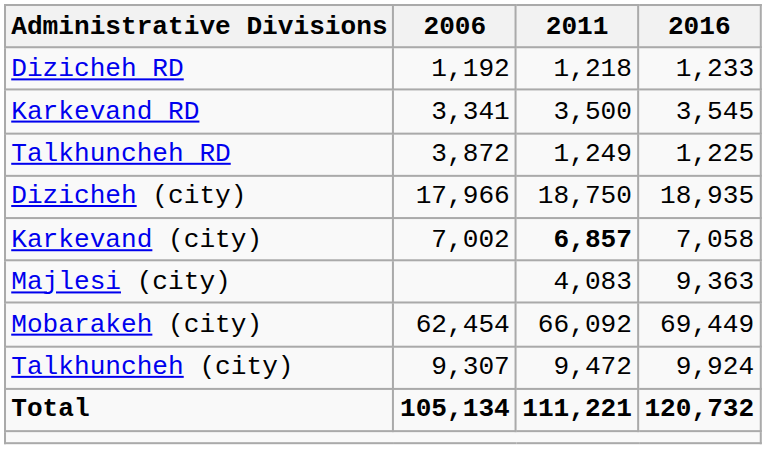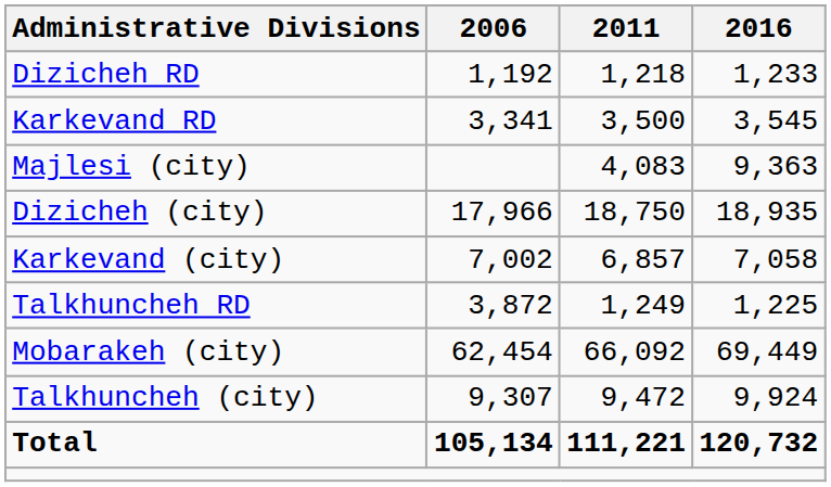 <table class="wikitable">
 <tr>
 <th>Administrative Divisions</th>
 <th>2006</th>
 <th>2011</th>
 <th>2016</th>
 </tr>
 <tr>
 <td><a href='#'>Dizicheh RD</a></td>
 <td style="text-align: right;">1,192</td>
 <td style="text-align: right;">1,218</td>
 <td style="text-align: right;">1,233</td>
 </tr>
 <tr>
 <td><a href='#'>Karkevand RD</a></td>
 <td style="text-align: right;">3,341</td>
 <td style="text-align: right;">3,500</td>
 <td style="text-align: right;">3,545</td>
 </tr>
 <tr>
-<td><a href='#'>Talkhuncheh RD</a></td>
-<td style="text-align: right;">3,872</td>
-<td style="text-align: right;">1,249</td>
-<td style="text-align: right;">1,225</td>
+<td><a href='#'>Majlesi</a> (city)</td>
+<td style="text-align: right;"></td>
+<td style="text-align: right;">4,083</td>
+<td style="text-align: right;">9,363</td>
 </tr>
 <tr>
 <td><a href='#'>Dizicheh</a> (city)</td>
 <td style="text-align: right;">17,966</td>
 <td style="text-align: right;">18,750</td>
 <td style="text-align: right;">18,935</td>
 </tr>
 <tr>
 <td><a href='#'>Karkevand</a> (city)</td>
 <td style="text-align: right;">7,002</td>
-<td style="text-align: right;"><strong>6,857</strong></td>
+<td style="text-align: right;">6,857</td>
 <td style="text-align: right;">7,058</td>
 </tr>
 <tr>
-<td><a href='#'>Majlesi</a> (city)</td>
-<td style="text-align: right;"></td>
-<td style="text-align: right;">4,083</td>
-<td style="text-align: right;">9,363</td>
+<td><a href='#'>Talkhuncheh RD</a></td>
+<td style="text-align: right;">3,872</td>
+<td style="text-align: right;">1,249</td>
+<td style="text-align: right;">1,225</td>
 </tr>
 <tr>
 <td><a href='#'>Mobarakeh</a> (city)</td>
 <td style="text-align: right;">62,454</td>
 <td style="text-align: right;">66,092</td>
 <td style="text-align: right;">69,449</td>
 </tr>
 <tr>
 <td><a href='#'>Talkhuncheh</a> (city)</td>
 <td style="text-align: right;">9,307</td>
 <td style="text-align: right;">9,472</td>
 <td style="text-align: right;">9,924</td>
 </tr>
 <tr>
 <td><strong>Total</strong></td>
 <td style="text-align: right;"><strong>105,134</strong></td>
 <td style="text-align: right;"><strong>111,221</strong></td>
 <td style="text-align: right;"><strong>120,732</strong></td>
 </tr>
 <tr>
 <td colspan=4></td>
 </tr>
 </table>
